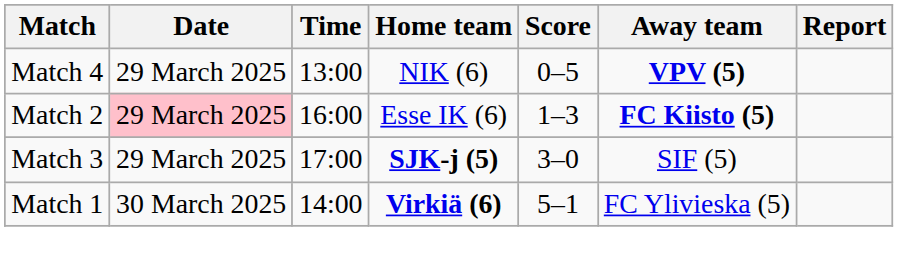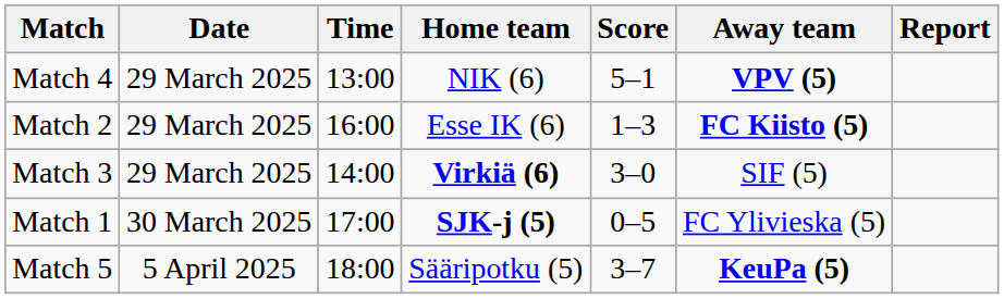 <table class="wikitable" style="text-align:center">
 <tr>
 <th style= width="40px">Match</th>
 <th style= width="40px">Date</th>
 <th style= width="40px">Time</th>
 <th style= width="150px">Home team</th>
 <th style= width="60px">Score</th>
 <th style= width="150px">Away team</th>
 <th style= width="30px">Report</th>
 </tr>
 <tr>
 <td>Match 4</td>
 <td>29 March 2025</td>
 <td>13:00</td>
 <td><a href='#'>NIK</a> (6)</td>
-<td>0–5</td>
+<td>5–1</td>
 <td><strong><a href='#'>VPV</a> (5)</strong></td>
 <td></td>
 </tr>
 <tr>
 <td>Match 2</td>
-<td style="background: pink;">29 March 2025</td>
+<td>29 March 2025</td>
 <td>16:00</td>
 <td><a href='#'>Esse IK</a> (6)</td>
 <td>1–3</td>
 <td><strong><a href='#'>FC Kiisto</a> (5)</strong></td>
 <td></td>
 </tr>
 <tr>
 <td>Match 3</td>
 <td>29 March 2025</td>
-<td>17:00</td>
-<td><strong><a href='#'>SJK</a>-j (5)</strong></td>
+<td>14:00</td>
+<td><strong><a href='#'>Virkiä</a> (6)</strong></td>
 <td>3–0</td>
 <td><a href='#'>SIF</a> (5)</td>
 <td></td>
 </tr>
 <tr>
 <td>Match 1</td>
 <td>30 March 2025</td>
-<td>14:00</td>
-<td><strong><a href='#'>Virkiä</a> (6)</strong></td>
-<td>5–1</td>
+<td>17:00</td>
+<td><strong><a href='#'>SJK</a>-j (5)</strong></td>
+<td>0–5</td>
 <td><a href='#'>FC Ylivieska</a> (5)</td>
 <td></td>
 </tr>
+<tr>
+<td>Match 5</td>
+<td>5 April 2025</td>
+<td>18:00</td>
+<td><a href='#'>Sääripotku</a> (5)</td>
+<td>3–7</td>
+<td><strong><a href='#'>KeuPa</a> (5)</strong></td>
+<td></td>
+</tr>
 </table>
